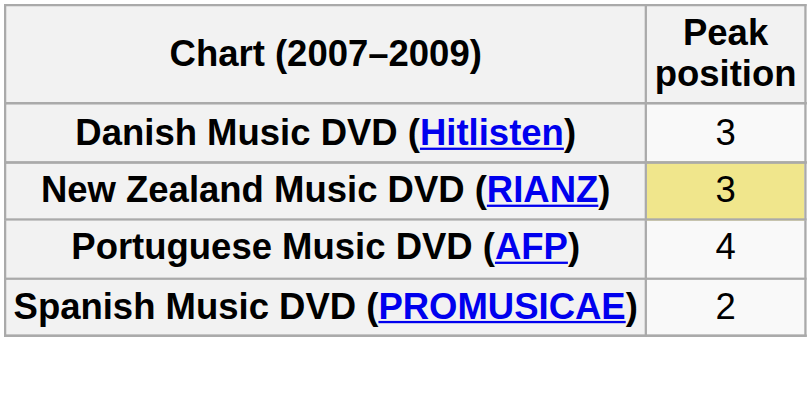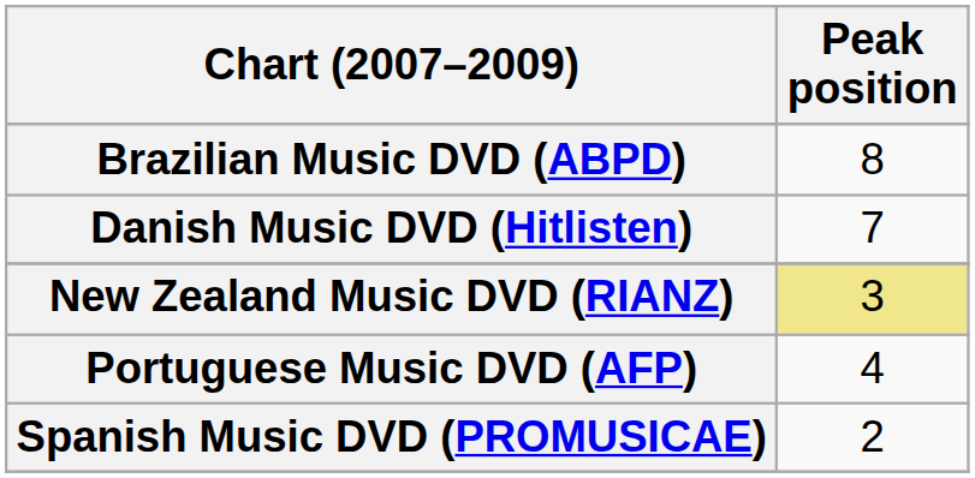 <table class="wikitable sortable plainrowheaders" style="text-align:center">
 <tr>
 <th scope="col">Chart (2007–2009)</th>
 <th scope="col">Peak<br>position</th>
 </tr>
 <tr>
 </tr>
 <tr>
 </tr>
 <tr>
+<th scope="row">Brazilian Music DVD (<a href='#'>ABPD</a>)</th>
+<td>8</td>
+</tr>
+<tr>
 <th scope="row">Danish Music DVD (<a href='#'>Hitlisten</a>)</th>
-<td>3</td>
+<td>7</td>
 </tr>
 <tr>
 </tr>
 <tr>
 </tr>
 <tr>
 <th scope="row">New Zealand Music DVD (<a href='#'>RIANZ</a>)</th>
 <td style="background: khaki;">3</td>
 </tr>
 <tr>
 <th scope="row">Portuguese Music DVD (<a href='#'>AFP</a>)</th>
 <td>4</td>
 </tr>
 <tr>
 <th scope="row">Spanish Music DVD (<a href='#'>PROMUSICAE</a>)</th>
 <td>2</td>
 </tr>
 <tr>
 </tr>
 </table>
